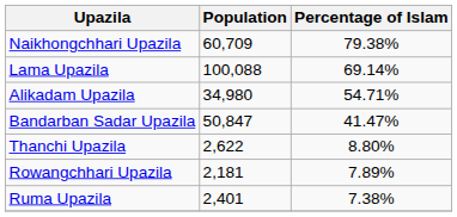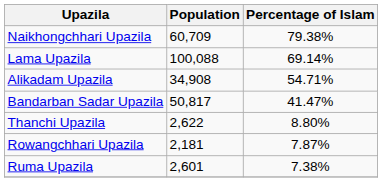 <table class="wikitable sortable static-row-numbers static-row-header-text defaultleft col2right hover-highlight">
 <tr>
 <th>Upazila</th>
 <th>Population</th>
 <th>Percentage of Islam</th>
 </tr>
 <tr>
 <td><a href='#'>Naikhongchhari Upazila</a></td>
 <td>60,709</td>
 <td align=center>79.38%</td>
 </tr>
 <tr>
 <td><a href='#'>Lama Upazila</a></td>
 <td>100,088</td>
 <td align=center>69.14%</td>
 </tr>
 <tr>
 <td><a href='#'>Alikadam Upazila</a></td>
-<td>34,980</td>
+<td>34,908</td>
 <td align=center>54.71%</td>
 </tr>
 <tr>
 <td><a href='#'>Bandarban Sadar Upazila</a></td>
-<td>50,847</td>
+<td>50,817</td>
 <td align=center>41.47%</td>
 </tr>
 <tr>
 <td><a href='#'>Thanchi Upazila</a></td>
 <td>2,622</td>
 <td align=center>8.80%</td>
 </tr>
 <tr>
 <td><a href='#'>Rowangchhari Upazila</a></td>
 <td>2,181</td>
-<td align=center>7.89%</td>
+<td align=center>7.87%</td>
 </tr>
 <tr>
 <td><a href='#'>Ruma Upazila</a></td>
-<td>2,401</td>
+<td>2,601</td>
 <td align=center>7.38%</td>
 </tr>
 <tr>
 </tr>
 </table>
